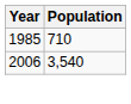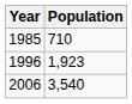 <table class="wikitable">
 <tr>
 <th>Year</th>
 <th>Population</th>
 </tr>
 <tr>
 <td>1985</td>
 <td>710</td>
 </tr>
 <tr>
+<td>1996</td>
+<td>1,923</td>
+</tr>
+<tr>
 <td>2006</td>
 <td>3,540</td>
 </tr>
 </table>
